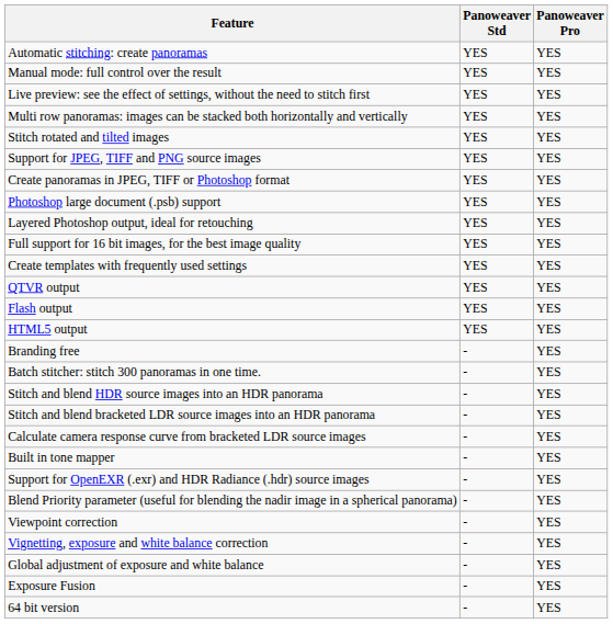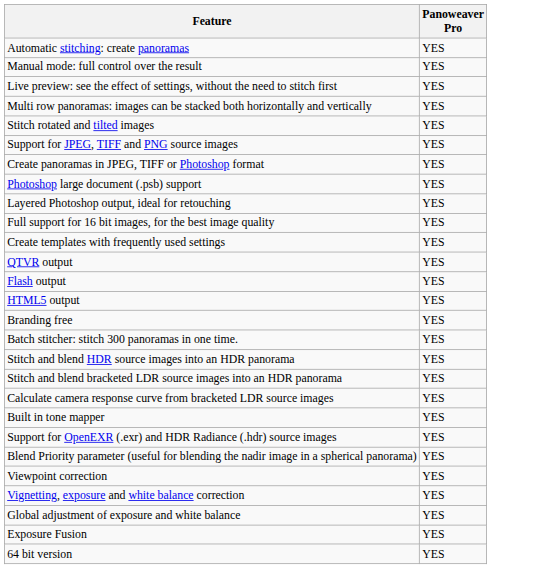 <table class="wikitable" style="font-size: 90%;">
 <tr>
 <th>Feature</th>
-<th style="width:40px;">Panoweaver Std</th>
 <th style="width:40px;">Panoweaver Pro</th>
 </tr>
 <tr>
 <td>Automatic <a href='#'>stitching</a>: create <a href='#'>panoramas</a></td>
 <td>YES</td>
-<td>YES</td>
 </tr>
 <tr>
 <td>Manual mode: full control over the result</td>
-<td>YES</td>
 <td>YES</td>
 </tr>
 <tr>
 <td>Live preview: see the effect of settings, without the need to stitch first</td>
 <td>YES</td>
-<td>YES</td>
 </tr>
 <tr>
 <td>Multi row panoramas: images can be stacked both horizontally and vertically</td>
-<td>YES</td>
 <td>YES</td>
 </tr>
 <tr>
 <td>Stitch rotated and <a href='#'>tilted</a> images</td>
 <td>YES</td>
-<td>YES</td>
 </tr>
 <tr>
 <td>Support for <a href='#'>JPEG</a>, <a href='#'>TIFF</a> and <a href='#'>PNG</a> source images</td>
-<td>YES</td>
 <td>YES</td>
 </tr>
 <tr>
 <td>Create panoramas in JPEG, TIFF or <a href='#'>Photoshop</a> format</td>
 <td>YES</td>
-<td>YES</td>
 </tr>
 <tr>
 <td><a href='#'>Photoshop</a> large document (.psb) support</td>
-<td>YES</td>
 <td>YES</td>
 </tr>
 <tr>
 <td>Layered Photoshop output, ideal for retouching</td>
 <td>YES</td>
-<td>YES</td>
 </tr>
 <tr>
 <td>Full support for 16 bit images, for the best image quality</td>
-<td>YES</td>
 <td>YES</td>
 </tr>
 <tr>
 <td>Create templates with frequently used settings</td>
 <td>YES</td>
-<td>YES</td>
 </tr>
 <tr>
 <td><a href='#'>QTVR</a> output</td>
-<td>YES</td>
 <td>YES</td>
 </tr>
 <tr>
 <td><a href='#'>Flash</a> output</td>
 <td>YES</td>
-<td>YES</td>
 </tr>
 <tr>
 <td><a href='#'>HTML5</a> output</td>
 <td>YES</td>
-<td>YES</td>
 </tr>
 <tr>
 <td>Branding free</td>
-<td>-</td>
 <td>YES</td>
 </tr>
 <tr>
 <td>Batch stitcher: stitch 300 panoramas in one time.</td>
-<td>-</td>
 <td>YES</td>
 </tr>
 <tr>
 <td>Stitch and blend <a href='#'>HDR</a> source images into an HDR panorama</td>
-<td>-</td>
 <td>YES</td>
 </tr>
 <tr>
 <td>Stitch and blend bracketed LDR source images into an HDR panorama</td>
-<td>-</td>
 <td>YES</td>
 </tr>
 <tr>
 <td>Calculate camera response curve from bracketed LDR source images</td>
-<td>-</td>
 <td>YES</td>
 </tr>
 <tr>
 <td>Built in tone mapper</td>
-<td>-</td>
 <td>YES</td>
 </tr>
 <tr>
 <td>Support for <a href='#'>OpenEXR</a> (.exr) and HDR Radiance (.hdr) source images</td>
-<td>-</td>
 <td>YES</td>
 </tr>
 <tr>
 <td>Blend Priority parameter (useful for blending the nadir image in a spherical panorama)</td>
-<td>-</td>
 <td>YES</td>
 </tr>
 <tr>
 <td>Viewpoint correction</td>
-<td>-</td>
 <td>YES</td>
 </tr>
 <tr>
 <td><a href='#'>Vignetting</a>, <a href='#'>exposure</a> and <a href='#'>white balance</a> correction</td>
-<td>-</td>
 <td>YES</td>
 </tr>
 <tr>
 <td>Global adjustment of exposure and white balance</td>
-<td>-</td>
 <td>YES</td>
 </tr>
 <tr>
 <td>Exposure Fusion</td>
-<td>-</td>
 <td>YES</td>
 </tr>
 <tr>
 <td>64 bit version</td>
-<td>-</td>
 <td>YES</td>
 </tr>
 </table>
